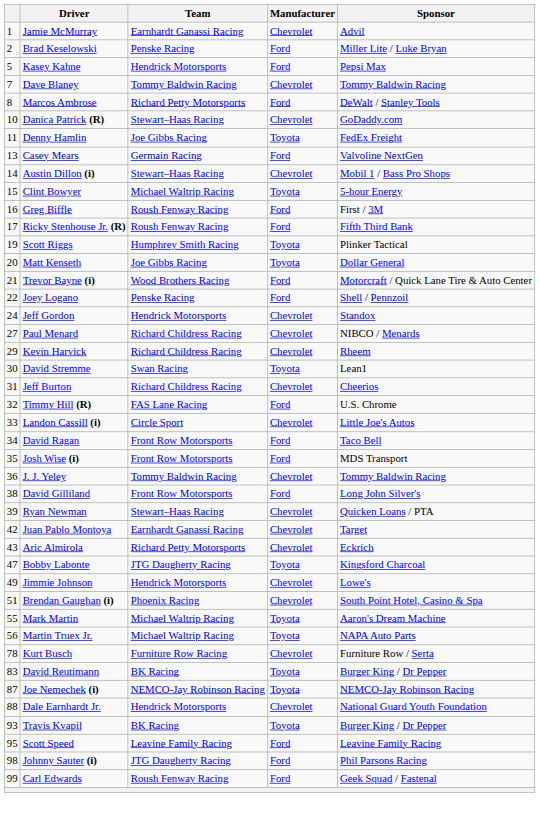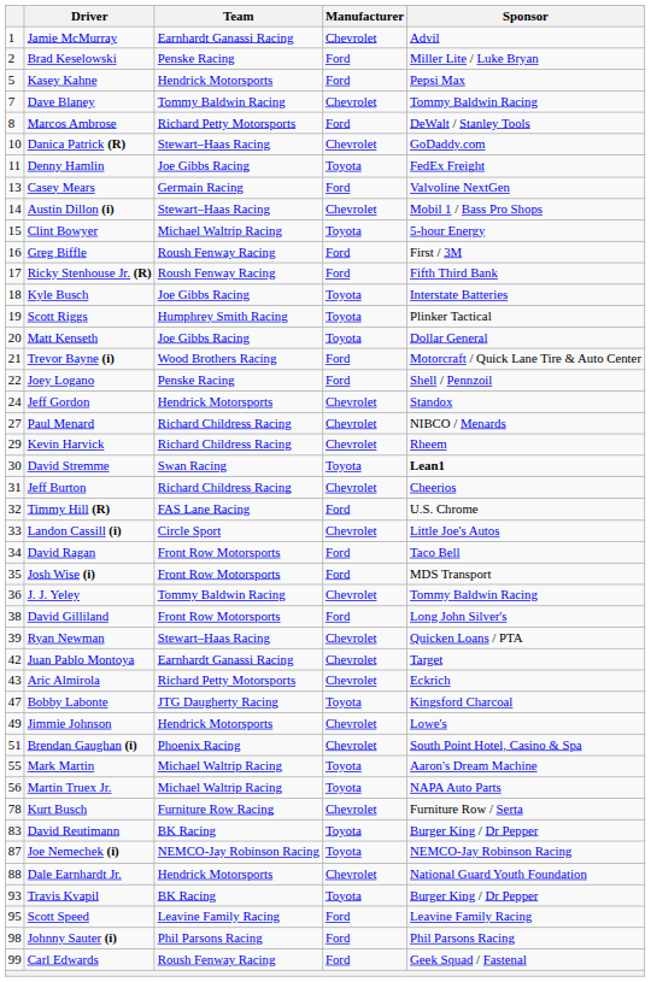 <table class="wikitable" style="font-size:95%">
 <tr>
 <th></th>
 <th>Driver</th>
 <th>Team</th>
 <th>Manufacturer</th>
 <th>Sponsor</th>
 </tr>
 <tr>
 <td>1</td>
 <td><a href='#'>Jamie McMurray</a></td>
 <td><a href='#'>Earnhardt Ganassi Racing</a></td>
 <td><a href='#'>Chevrolet</a></td>
 <td><a href='#'>Advil</a></td>
 </tr>
 <tr>
 <td>2</td>
 <td><a href='#'>Brad Keselowski</a></td>
 <td><a href='#'>Penske Racing</a></td>
 <td><a href='#'>Ford</a></td>
 <td><a href='#'>Miller Lite</a> / <a href='#'>Luke Bryan</a></td>
 </tr>
 <tr>
 <td>5</td>
 <td><a href='#'>Kasey Kahne</a></td>
 <td><a href='#'>Hendrick Motorsports</a></td>
 <td><a href='#'>Ford</a></td>
 <td><a href='#'>Pepsi Max</a></td>
 </tr>
 <tr>
 <td>7</td>
 <td><a href='#'>Dave Blaney</a></td>
 <td><a href='#'>Tommy Baldwin Racing</a></td>
 <td><a href='#'>Chevrolet</a></td>
 <td><a href='#'>Tommy Baldwin Racing</a></td>
 </tr>
 <tr>
 <td>8</td>
 <td><a href='#'>Marcos Ambrose</a></td>
 <td><a href='#'>Richard Petty Motorsports</a></td>
 <td><a href='#'>Ford</a></td>
 <td><a href='#'>DeWalt</a> / <a href='#'>Stanley Tools</a></td>
 </tr>
 <tr>
 <td>10</td>
 <td><a href='#'>Danica Patrick</a> <strong>(R)</strong></td>
 <td><a href='#'>Stewart–Haas Racing</a></td>
 <td><a href='#'>Chevrolet</a></td>
 <td><a href='#'>GoDaddy.com</a></td>
 </tr>
 <tr>
 <td>11</td>
 <td><a href='#'>Denny Hamlin</a></td>
 <td><a href='#'>Joe Gibbs Racing</a></td>
 <td><a href='#'>Toyota</a></td>
 <td><a href='#'>FedEx Freight</a></td>
 </tr>
 <tr>
 <td>13</td>
 <td><a href='#'>Casey Mears</a></td>
 <td><a href='#'>Germain Racing</a></td>
 <td><a href='#'>Ford</a></td>
 <td><a href='#'>Valvoline NextGen</a></td>
 </tr>
 <tr>
 <td>14</td>
 <td><a href='#'>Austin Dillon</a> <strong>(i)</strong></td>
 <td><a href='#'>Stewart–Haas Racing</a></td>
 <td><a href='#'>Chevrolet</a></td>
 <td><a href='#'>Mobil 1</a> / <a href='#'>Bass Pro Shops</a></td>
 </tr>
 <tr>
 <td>15</td>
 <td><a href='#'>Clint Bowyer</a></td>
 <td><a href='#'>Michael Waltrip Racing</a></td>
 <td><a href='#'>Toyota</a></td>
 <td><a href='#'>5-hour Energy</a></td>
 </tr>
 <tr>
 <td>16</td>
 <td><a href='#'>Greg Biffle</a></td>
 <td><a href='#'>Roush Fenway Racing</a></td>
 <td><a href='#'>Ford</a></td>
 <td>First / <a href='#'>3M</a></td>
 </tr>
 <tr>
 <td>17</td>
 <td><a href='#'>Ricky Stenhouse Jr.</a> <strong>(R)</strong></td>
 <td><a href='#'>Roush Fenway Racing</a></td>
 <td><a href='#'>Ford</a></td>
 <td><a href='#'>Fifth Third Bank</a></td>
 </tr>
 <tr>
+<td>18</td>
+<td><a href='#'>Kyle Busch</a></td>
+<td><a href='#'>Joe Gibbs Racing</a></td>
+<td><a href='#'>Toyota</a></td>
+<td><a href='#'>Interstate Batteries</a></td>
+</tr>
+<tr>
 <td>19</td>
 <td><a href='#'>Scott Riggs</a></td>
 <td><a href='#'>Humphrey Smith Racing</a></td>
 <td><a href='#'>Toyota</a></td>
 <td>Plinker Tactical</td>
 </tr>
 <tr>
 <td>20</td>
 <td><a href='#'>Matt Kenseth</a></td>
 <td><a href='#'>Joe Gibbs Racing</a></td>
 <td><a href='#'>Toyota</a></td>
 <td><a href='#'>Dollar General</a></td>
 </tr>
 <tr>
 <td>21</td>
 <td><a href='#'>Trevor Bayne</a> <strong>(i)</strong></td>
 <td><a href='#'>Wood Brothers Racing</a></td>
 <td><a href='#'>Ford</a></td>
 <td><a href='#'>Motorcraft</a> / Quick Lane Tire & Auto Center</td>
 </tr>
 <tr>
 <td>22</td>
 <td><a href='#'>Joey Logano</a></td>
 <td><a href='#'>Penske Racing</a></td>
 <td><a href='#'>Ford</a></td>
 <td><a href='#'>Shell</a> / <a href='#'>Pennzoil</a></td>
 </tr>
 <tr>
 <td>24</td>
 <td><a href='#'>Jeff Gordon</a></td>
 <td><a href='#'>Hendrick Motorsports</a></td>
 <td><a href='#'>Chevrolet</a></td>
 <td><a href='#'>Standox</a></td>
 </tr>
 <tr>
 <td>27</td>
 <td><a href='#'>Paul Menard</a></td>
 <td><a href='#'>Richard Childress Racing</a></td>
 <td><a href='#'>Chevrolet</a></td>
 <td>NIBCO / <a href='#'>Menards</a></td>
 </tr>
 <tr>
 <td>29</td>
 <td><a href='#'>Kevin Harvick</a></td>
 <td><a href='#'>Richard Childress Racing</a></td>
 <td><a href='#'>Chevrolet</a></td>
 <td><a href='#'>Rheem</a></td>
 </tr>
 <tr>
 <td>30</td>
 <td><a href='#'>David Stremme</a></td>
 <td><a href='#'>Swan Racing</a></td>
 <td><a href='#'>Toyota</a></td>
-<td>Lean1</td>
+<td><strong>Lean1</strong></td>
 </tr>
 <tr>
 <td>31</td>
 <td><a href='#'>Jeff Burton</a></td>
 <td><a href='#'>Richard Childress Racing</a></td>
 <td><a href='#'>Chevrolet</a></td>
 <td><a href='#'>Cheerios</a></td>
 </tr>
 <tr>
 <td>32</td>
 <td><a href='#'>Timmy Hill</a> <strong>(R)</strong></td>
 <td><a href='#'>FAS Lane Racing</a></td>
 <td><a href='#'>Ford</a></td>
 <td>U.S. Chrome</td>
 </tr>
 <tr>
 <td>33</td>
 <td><a href='#'>Landon Cassill</a> <strong>(i)</strong></td>
 <td><a href='#'>Circle Sport</a></td>
 <td><a href='#'>Chevrolet</a></td>
 <td><a href='#'>Little Joe's Autos</a></td>
 </tr>
 <tr>
 <td>34</td>
 <td><a href='#'>David Ragan</a></td>
 <td><a href='#'>Front Row Motorsports</a></td>
 <td><a href='#'>Ford</a></td>
 <td><a href='#'>Taco Bell</a></td>
 </tr>
 <tr>
 <td>35</td>
 <td><a href='#'>Josh Wise</a> <strong>(i)</strong></td>
 <td><a href='#'>Front Row Motorsports</a></td>
 <td><a href='#'>Ford</a></td>
 <td>MDS Transport</td>
 </tr>
 <tr>
 <td>36</td>
 <td><a href='#'>J. J. Yeley</a></td>
 <td><a href='#'>Tommy Baldwin Racing</a></td>
 <td><a href='#'>Chevrolet</a></td>
 <td><a href='#'>Tommy Baldwin Racing</a></td>
 </tr>
 <tr>
 <td>38</td>
 <td><a href='#'>David Gilliland</a></td>
 <td><a href='#'>Front Row Motorsports</a></td>
 <td><a href='#'>Ford</a></td>
 <td><a href='#'>Long John Silver's</a></td>
 </tr>
 <tr>
 <td>39</td>
 <td><a href='#'>Ryan Newman</a></td>
 <td><a href='#'>Stewart–Haas Racing</a></td>
 <td><a href='#'>Chevrolet</a></td>
 <td><a href='#'>Quicken Loans</a> / PTA</td>
 </tr>
 <tr>
 <td>42</td>
 <td><a href='#'>Juan Pablo Montoya</a></td>
 <td><a href='#'>Earnhardt Ganassi Racing</a></td>
 <td><a href='#'>Chevrolet</a></td>
 <td><a href='#'>Target</a></td>
 </tr>
 <tr>
 <td>43</td>
 <td><a href='#'>Aric Almirola</a></td>
 <td><a href='#'>Richard Petty Motorsports</a></td>
 <td><a href='#'>Chevrolet</a></td>
 <td><a href='#'>Eckrich</a></td>
 </tr>
 <tr>
 <td>47</td>
 <td><a href='#'>Bobby Labonte</a></td>
 <td><a href='#'>JTG Daugherty Racing</a></td>
 <td><a href='#'>Toyota</a></td>
 <td><a href='#'>Kingsford Charcoal</a></td>
 </tr>
 <tr>
 <td>49</td>
 <td><a href='#'>Jimmie Johnson</a></td>
 <td><a href='#'>Hendrick Motorsports</a></td>
 <td><a href='#'>Chevrolet</a></td>
 <td><a href='#'>Lowe's</a></td>
 </tr>
 <tr>
 <td>51</td>
 <td><a href='#'>Brendan Gaughan</a> <strong>(i)</strong></td>
 <td><a href='#'>Phoenix Racing</a></td>
 <td><a href='#'>Chevrolet</a></td>
 <td><a href='#'>South Point Hotel, Casino & Spa</a></td>
 </tr>
 <tr>
 <td>55</td>
 <td><a href='#'>Mark Martin</a></td>
 <td><a href='#'>Michael Waltrip Racing</a></td>
 <td><a href='#'>Toyota</a></td>
 <td><a href='#'>Aaron's Dream Machine</a></td>
 </tr>
 <tr>
 <td>56</td>
 <td><a href='#'>Martin Truex Jr.</a></td>
 <td><a href='#'>Michael Waltrip Racing</a></td>
 <td><a href='#'>Toyota</a></td>
 <td><a href='#'>NAPA Auto Parts</a></td>
 </tr>
 <tr>
 <td>78</td>
 <td><a href='#'>Kurt Busch</a></td>
 <td><a href='#'>Furniture Row Racing</a></td>
 <td><a href='#'>Chevrolet</a></td>
 <td>Furniture Row / <a href='#'>Serta</a></td>
 </tr>
 <tr>
 <td>83</td>
 <td><a href='#'>David Reutimann</a></td>
 <td><a href='#'>BK Racing</a></td>
 <td><a href='#'>Toyota</a></td>
 <td><a href='#'>Burger King</a> / <a href='#'>Dr Pepper</a></td>
 </tr>
 <tr>
 <td>87</td>
 <td><a href='#'>Joe Nemechek</a> <strong>(i)</strong></td>
 <td><a href='#'>NEMCO-Jay Robinson Racing</a></td>
 <td><a href='#'>Toyota</a></td>
 <td><a href='#'>NEMCO-Jay Robinson Racing</a></td>
 </tr>
 <tr>
 <td>88</td>
 <td><a href='#'>Dale Earnhardt Jr.</a></td>
 <td><a href='#'>Hendrick Motorsports</a></td>
 <td><a href='#'>Chevrolet</a></td>
 <td><a href='#'>National Guard Youth Foundation</a></td>
 </tr>
 <tr>
 <td>93</td>
 <td><a href='#'>Travis Kvapil</a></td>
 <td><a href='#'>BK Racing</a></td>
 <td><a href='#'>Toyota</a></td>
 <td><a href='#'>Burger King</a> / <a href='#'>Dr Pepper</a></td>
 </tr>
 <tr>
 <td>95</td>
 <td><a href='#'>Scott Speed</a></td>
 <td><a href='#'>Leavine Family Racing</a></td>
 <td><a href='#'>Ford</a></td>
 <td><a href='#'>Leavine Family Racing</a></td>
 </tr>
 <tr>
 <td>98</td>
 <td><a href='#'>Johnny Sauter</a> <strong>(i)</strong></td>
-<td><a href='#'>JTG Daugherty Racing</a></td>
+<td><a href='#'>Phil Parsons Racing</a></td>
 <td><a href='#'>Ford</a></td>
 <td><a href='#'>Phil Parsons Racing</a></td>
 </tr>
 <tr>
 <td>99</td>
 <td><a href='#'>Carl Edwards</a></td>
 <td><a href='#'>Roush Fenway Racing</a></td>
 <td><a href='#'>Ford</a></td>
 <td><a href='#'>Geek Squad</a> / <a href='#'>Fastenal</a></td>
 </tr>
 <tr>
 <th colspan="5"></th>
 </tr>
 </table>
